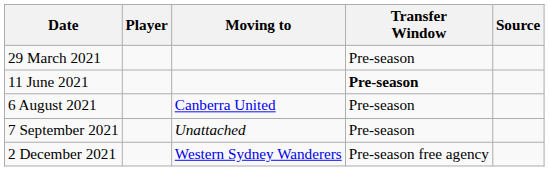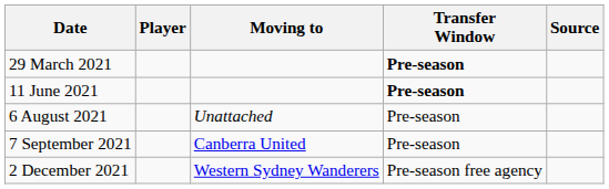 <table class="wikitable sortable">
 <tr>
 <th>Date</th>
 <th>Player</th>
 <th>Moving to</th>
 <th>Transfer<br>Window</th>
 <th>Source</th>
 </tr>
 <tr>
 <td>29 March 2021</td>
 <td></td>
 <td></td>
-<td>Pre-season</td>
+<td><strong>Pre-season</strong></td>
 <td></td>
 </tr>
 <tr>
 <td>11 June 2021</td>
 <td></td>
 <td></td>
 <td><strong>Pre-season</strong></td>
 <td></td>
 </tr>
 <tr>
 <td>6 August 2021</td>
 <td></td>
-<td><a href='#'>Canberra United</a></td>
+<td><em>Unattached</em></td>
 <td>Pre-season</td>
 <td></td>
 </tr>
 <tr>
 <td>7 September 2021</td>
 <td></td>
-<td><em>Unattached</em></td>
+<td><a href='#'>Canberra United</a></td>
 <td>Pre-season</td>
 <td></td>
 </tr>
 <tr>
 <td>2 December 2021</td>
 <td></td>
 <td><a href='#'>Western Sydney Wanderers</a></td>
 <td>Pre-season free agency</td>
 <td></td>
 </tr>
 </table>
